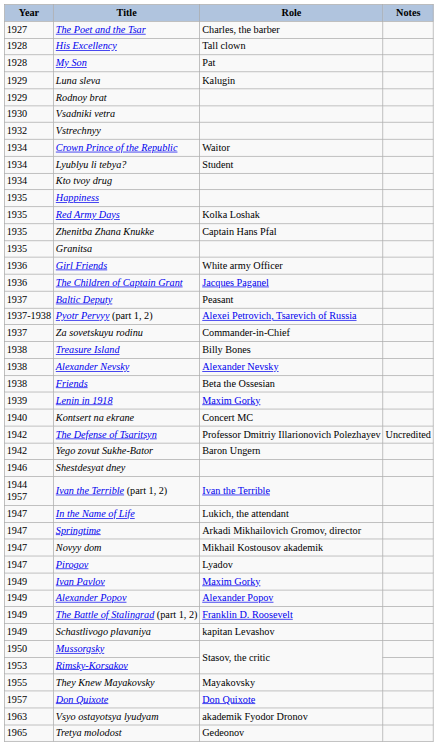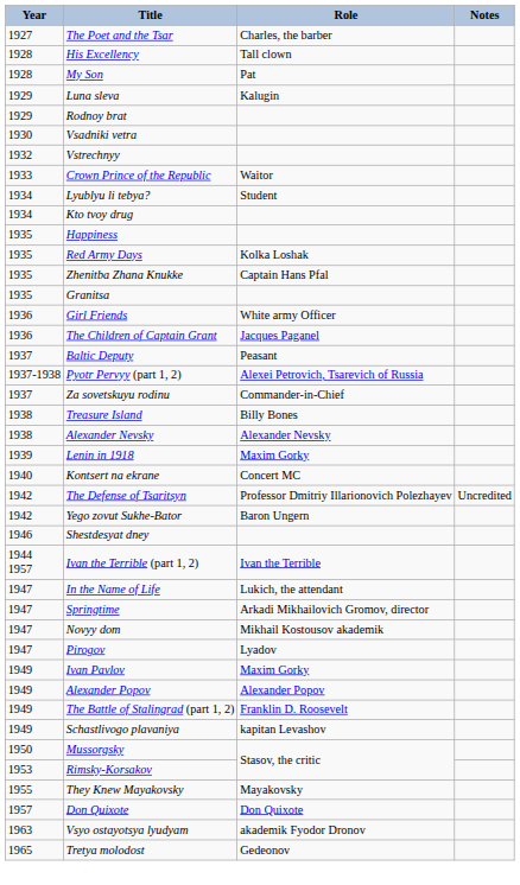 <table class="wikitable" style="font-size:90%;">
 <tr>
 <th style="background:#B0C4DE;">Year</th>
 <th style="background:#B0C4DE;">Title</th>
 <th style="background:#B0C4DE;">Role</th>
 <th style="background:#B0C4DE;">Notes</th>
 </tr>
 <tr>
 <td>1927</td>
 <td><em><a href='#'>The Poet and the Tsar</a></em></td>
 <td>Charles, the barber</td>
 <td></td>
 </tr>
 <tr>
 <td>1928</td>
 <td><em><a href='#'>His Excellency</a></em></td>
 <td>Tall clown</td>
 <td></td>
 </tr>
 <tr>
 <td>1928</td>
 <td><em><a href='#'>My Son</a></em></td>
 <td>Pat</td>
 <td></td>
 </tr>
 <tr>
 <td>1929</td>
 <td><em>Luna sleva</em></td>
 <td>Kalugin</td>
 <td></td>
 </tr>
 <tr>
 <td>1929</td>
 <td><em>Rodnoy brat</em></td>
 <td></td>
 <td></td>
 </tr>
 <tr>
 <td>1930</td>
 <td><em>Vsadniki vetra</em></td>
 <td></td>
 <td></td>
 </tr>
 <tr>
 <td>1932</td>
 <td><em>Vstrechnyy</em></td>
 <td></td>
 <td></td>
 </tr>
 <tr>
-<td>1934</td>
+<td>1933</td>
 <td><em><a href='#'>Crown Prince of the Republic</a></em></td>
 <td>Waitor</td>
 <td></td>
 </tr>
 <tr>
 <td>1934</td>
 <td><em>Lyublyu li tebya?</em></td>
 <td>Student</td>
 <td></td>
 </tr>
 <tr>
 <td>1934</td>
 <td><em>Kto tvoy drug</em></td>
 <td></td>
 <td></td>
 </tr>
 <tr>
 <td>1935</td>
 <td><em><a href='#'>Happiness</a></em></td>
 <td></td>
 <td></td>
 </tr>
 <tr>
 <td>1935</td>
 <td><em><a href='#'>Red Army Days</a></em></td>
 <td>Kolka Loshak</td>
 <td></td>
 </tr>
 <tr>
 <td>1935</td>
 <td><em>Zhenitba Zhana Knukke</em></td>
 <td>Captain Hans Pfal</td>
 <td></td>
 </tr>
 <tr>
 <td>1935</td>
 <td><em>Granitsa</em></td>
 <td></td>
 <td></td>
 </tr>
 <tr>
 <td>1936</td>
 <td><em><a href='#'>Girl Friends</a></em></td>
 <td>White army Officer</td>
 <td></td>
 </tr>
 <tr>
 <td>1936</td>
 <td><em><a href='#'>The Children of Captain Grant</a></em></td>
 <td><a href='#'>Jacques Paganel</a></td>
 <td></td>
 </tr>
 <tr>
 <td>1937</td>
 <td><em><a href='#'>Baltic Deputy</a></em></td>
 <td>Peasant</td>
 <td></td>
 </tr>
 <tr>
 <td>1937-1938</td>
 <td><em><a href='#'>Pyotr Pervyy</a></em> (part 1, 2)</td>
 <td><a href='#'>Alexei Petrovich, Tsarevich of Russia</a></td>
 <td></td>
 </tr>
 <tr>
 <td>1937</td>
 <td><em>Za sovetskuyu rodinu</em></td>
 <td>Commander-in-Chief</td>
 <td></td>
 </tr>
 <tr>
 <td>1938</td>
 <td><em><a href='#'>Treasure Island</a></em></td>
 <td>Billy Bones</td>
 <td></td>
 </tr>
 <tr>
 <td>1938</td>
 <td><em><a href='#'>Alexander Nevsky</a></em></td>
 <td><a href='#'>Alexander Nevsky</a></td>
-<td></td>
-</tr>
-<tr>
-<td>1938</td>
-<td><em><a href='#'>Friends</a></em></td>
-<td>Beta the Ossesian</td>
 <td></td>
 </tr>
 <tr>
 <td>1939</td>
 <td><em><a href='#'>Lenin in 1918</a></em></td>
 <td><a href='#'>Maxim Gorky</a></td>
 <td></td>
 </tr>
 <tr>
 <td>1940</td>
 <td><em>Kontsert na ekrane</em></td>
 <td>Concert MC</td>
 <td></td>
 </tr>
 <tr>
 <td>1942</td>
 <td><em><a href='#'>The Defense of Tsaritsyn</a></em></td>
 <td>Professor Dmitriy Illarionovich Polezhayev</td>
 <td>Uncredited</td>
 </tr>
 <tr>
 <td>1942</td>
 <td><em>Yego zovut Sukhe-Bator</em></td>
 <td>Baron Ungern</td>
 <td></td>
 </tr>
 <tr>
 <td>1946</td>
 <td><em>Shestdesyat dney</em></td>
 <td></td>
 <td></td>
 </tr>
 <tr>
 <td>1944<br>1957</td>
 <td><em><a href='#'>Ivan the Terrible</a></em> (part 1, 2)</td>
 <td><a href='#'>Ivan the Terrible</a></td>
 <td></td>
 </tr>
 <tr>
 <td>1947</td>
 <td><em><a href='#'>In the Name of Life</a></em></td>
 <td>Lukich, the attendant</td>
 <td></td>
 </tr>
 <tr>
 <td>1947</td>
 <td><em><a href='#'>Springtime</a></em></td>
 <td>Arkadi Mikhailovich Gromov, director</td>
 <td></td>
 </tr>
 <tr>
 <td>1947</td>
 <td><em>Novyy dom</em></td>
 <td>Mikhail Kostousov akademik</td>
 <td></td>
 </tr>
 <tr>
 <td>1947</td>
 <td><em><a href='#'>Pirogov</a></em></td>
 <td>Lyadov</td>
 <td></td>
 </tr>
 <tr>
 <td>1949</td>
 <td><em><a href='#'>Ivan Pavlov</a></em></td>
 <td><a href='#'>Maxim Gorky</a></td>
 <td></td>
 </tr>
 <tr>
 <td>1949</td>
 <td><em><a href='#'>Alexander Popov</a></em></td>
 <td><a href='#'>Alexander Popov</a></td>
 <td></td>
 </tr>
 <tr>
 <td>1949</td>
 <td><em><a href='#'>The Battle of Stalingrad</a></em> (part 1, 2)</td>
 <td><a href='#'>Franklin D. Roosevelt</a></td>
 <td></td>
 </tr>
 <tr>
 <td>1949</td>
 <td><em>Schastlivogo plavaniya</em></td>
 <td>kapitan Levashov</td>
 <td></td>
 </tr>
 <tr>
 <td>1950</td>
 <td><em><a href='#'>Mussorgsky</a></em></td>
 <td rowspan="2">Stasov, the critic</td>
 <td></td>
 </tr>
 <tr>
 <td>1953</td>
 <td><em><a href='#'>Rimsky-Korsakov</a></em></td>
 <td></td>
 </tr>
 <tr>
 <td>1955</td>
 <td><em>They Knew Mayakovsky</em></td>
 <td>Mayakovsky</td>
 <td></td>
 </tr>
 <tr>
 <td>1957</td>
 <td><em><a href='#'>Don Quixote</a></em></td>
 <td><a href='#'>Don Quixote</a></td>
 <td></td>
 </tr>
 <tr>
 <td>1963</td>
 <td><em>Vsyo ostayotsya lyudyam</em></td>
 <td>akademik Fyodor Dronov</td>
 <td></td>
 </tr>
 <tr>
 <td>1965</td>
 <td><em>Tretya molodost</em></td>
 <td>Gedeonov</td>
 <td></td>
 </tr>
 </table>
